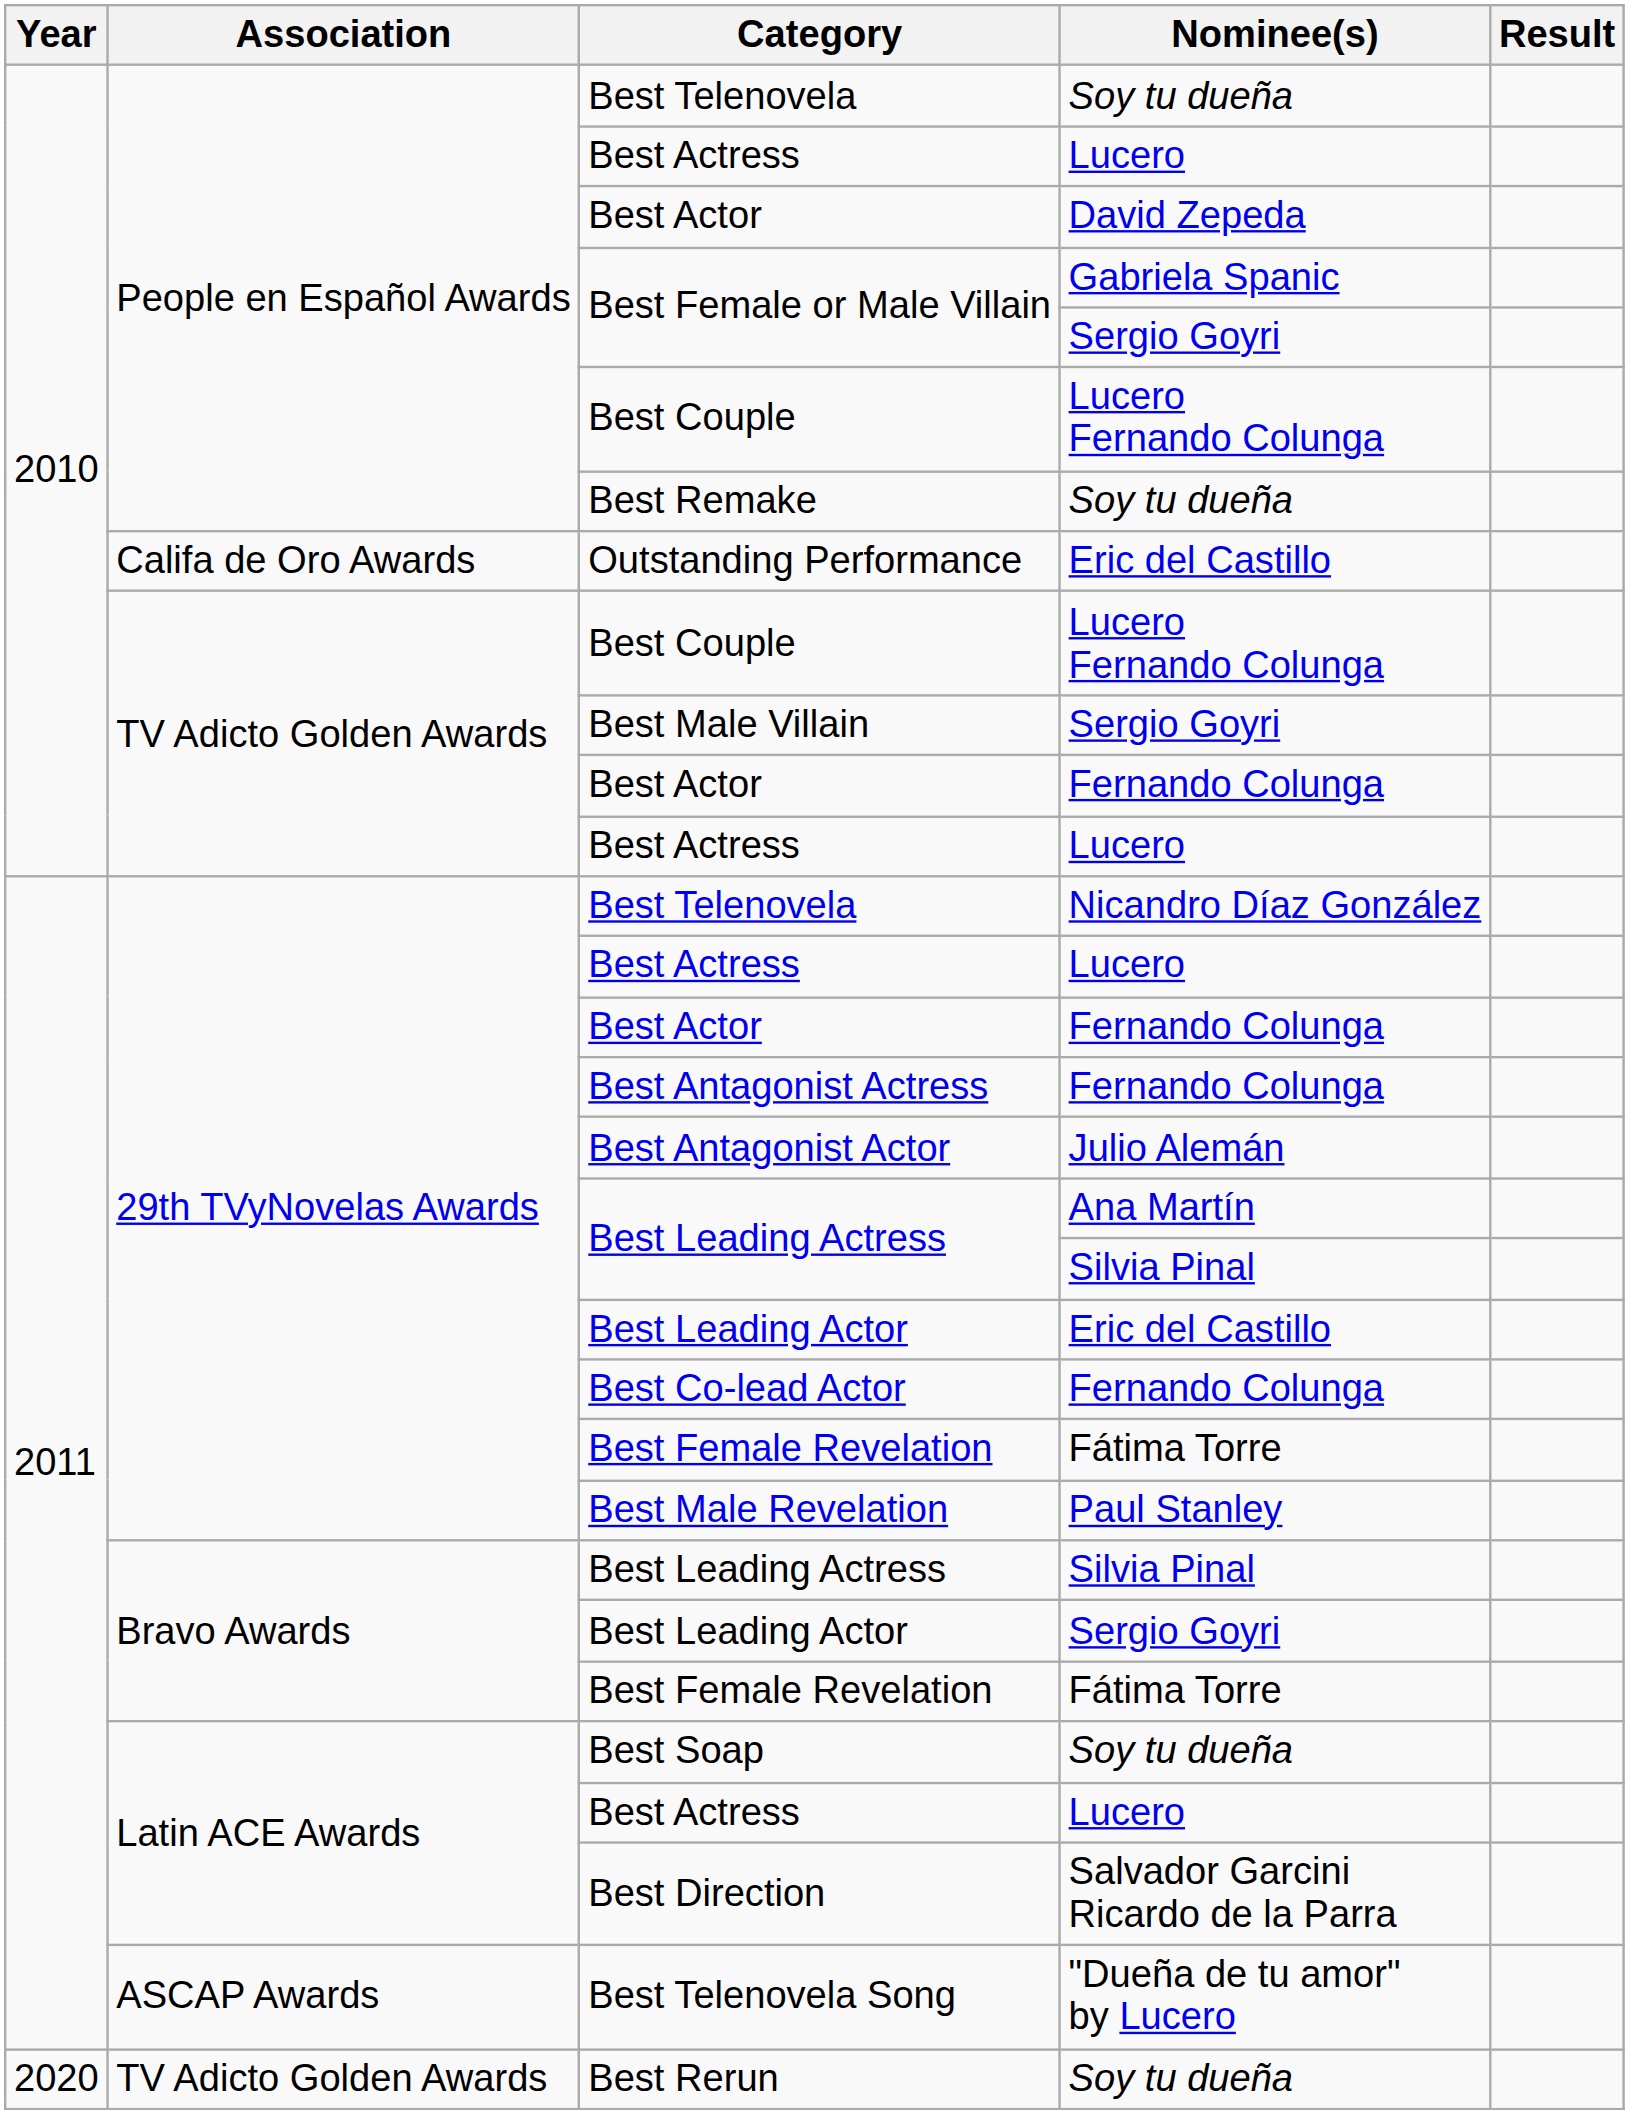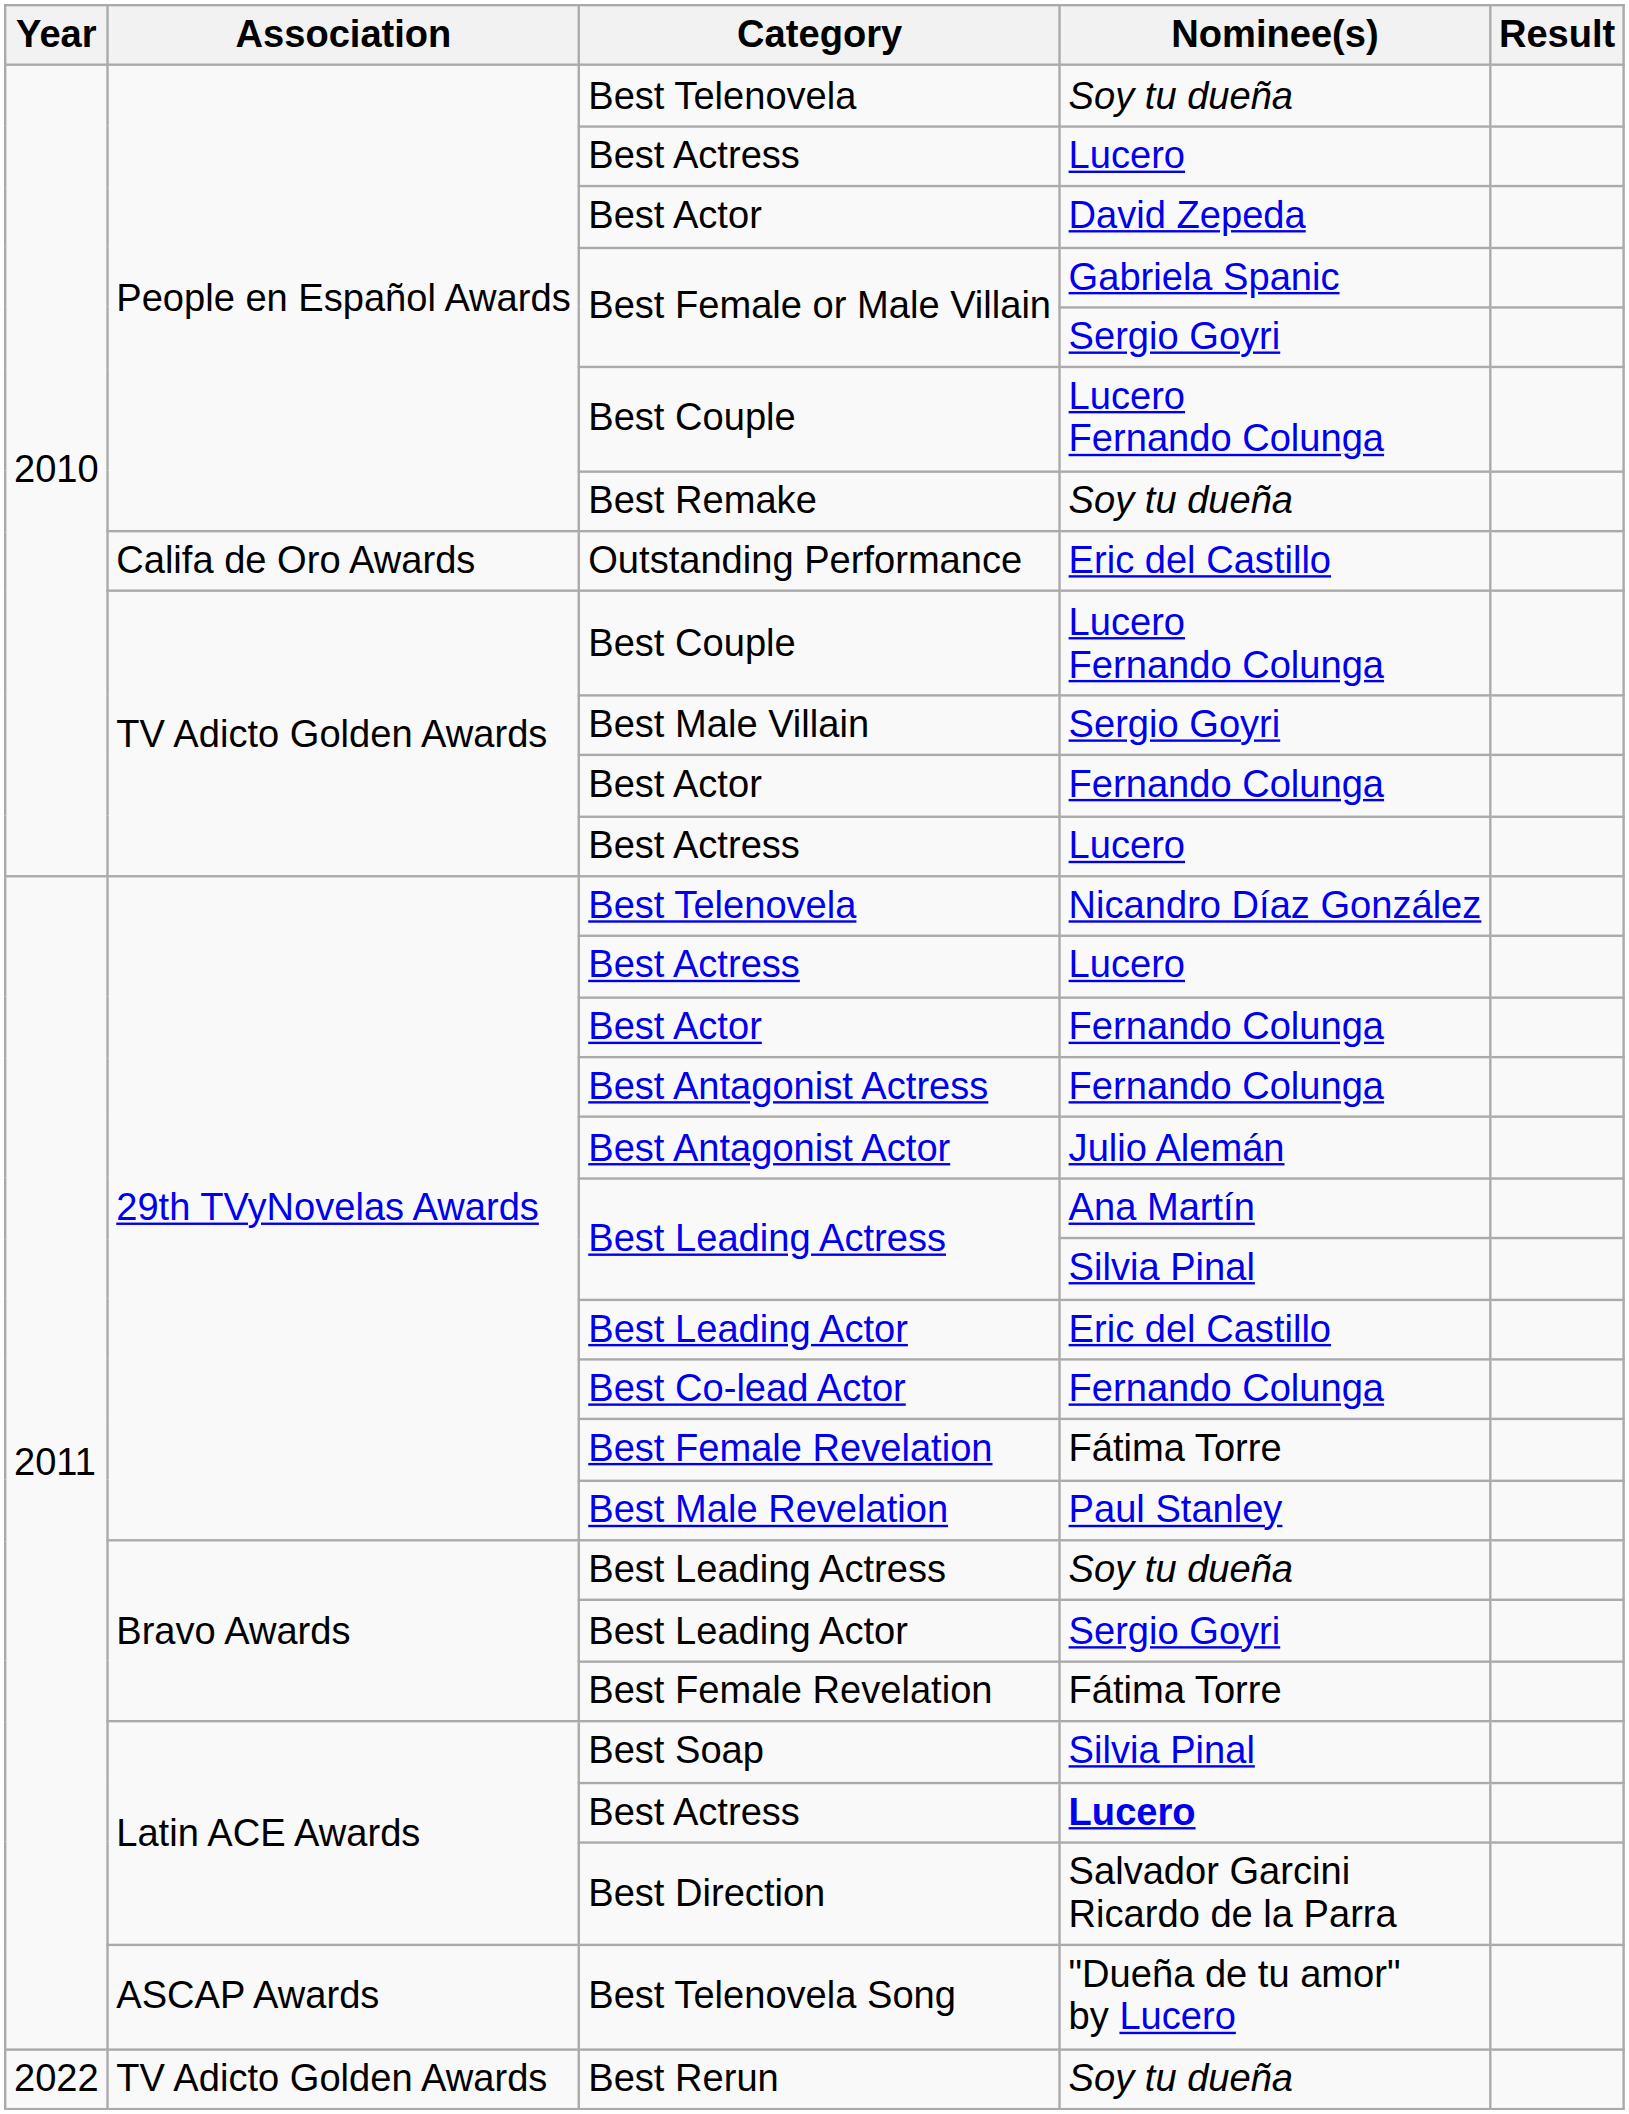 <table class="wikitable sortable">
 <tr>
 <th>Year</th>
 <th>Association</th>
 <th>Category</th>
 <th>Nominee(s)</th>
 <th>Result</th>
 </tr>
 <tr>
 <td rowspan="12">2010</td>
 <td rowspan="7">People en Español Awards</td>
 <td>Best Telenovela</td>
 <td><em>Soy tu dueña</em></td>
 <td></td>
 </tr>
 <tr>
 <td>Best Actress</td>
 <td><a href='#'>Lucero</a></td>
 <td></td>
 </tr>
 <tr>
 <td>Best Actor</td>
 <td><a href='#'>David Zepeda</a></td>
 <td></td>
 </tr>
 <tr>
 <td rowspan="2">Best Female or Male Villain</td>
 <td><a href='#'>Gabriela Spanic</a></td>
 <td></td>
 </tr>
 <tr>
 <td><a href='#'>Sergio Goyri</a></td>
 <td></td>
 </tr>
 <tr>
 <td>Best Couple</td>
 <td><a href='#'>Lucero</a> <br> <a href='#'>Fernando Colunga</a></td>
 <td></td>
 </tr>
 <tr>
 <td>Best Remake</td>
 <td><em>Soy tu dueña</em></td>
 <td></td>
 </tr>
 <tr>
 <td>Califa de Oro Awards</td>
 <td>Outstanding Performance</td>
 <td><a href='#'>Eric del Castillo</a></td>
 <td></td>
 </tr>
 <tr>
 <td rowspan="4">TV Adicto Golden Awards</td>
 <td>Best Couple</td>
 <td><a href='#'>Lucero</a> <br> <a href='#'>Fernando Colunga</a></td>
 <td></td>
 </tr>
 <tr>
 <td>Best Male Villain</td>
 <td><a href='#'>Sergio Goyri</a></td>
 <td></td>
 </tr>
 <tr>
 <td>Best Actor</td>
 <td><a href='#'>Fernando Colunga</a></td>
 <td></td>
 </tr>
 <tr>
 <td>Best Actress</td>
 <td><a href='#'>Lucero</a></td>
 <td></td>
 </tr>
 <tr>
 <td rowspan="18">2011</td>
 <td rowspan="11"><a href='#'>29th TVyNovelas Awards</a></td>
 <td><a href='#'>Best Telenovela</a></td>
 <td><a href='#'>Nicandro Díaz González</a></td>
 <td></td>
 </tr>
 <tr>
 <td><a href='#'>Best Actress</a></td>
 <td><a href='#'>Lucero</a></td>
 <td></td>
 </tr>
 <tr>
 <td><a href='#'>Best Actor</a></td>
 <td><a href='#'>Fernando Colunga</a></td>
 <td></td>
 </tr>
 <tr>
 <td><a href='#'>Best Antagonist Actress</a></td>
 <td><a href='#'>Fernando Colunga</a></td>
 <td></td>
 </tr>
 <tr>
 <td><a href='#'>Best Antagonist Actor</a></td>
 <td><a href='#'>Julio Alemán</a></td>
 <td></td>
 </tr>
 <tr>
 <td rowspan="2"><a href='#'>Best Leading Actress</a></td>
 <td><a href='#'>Ana Martín</a></td>
 <td></td>
 </tr>
 <tr>
 <td><a href='#'>Silvia Pinal</a></td>
 <td></td>
 </tr>
 <tr>
 <td><a href='#'>Best Leading Actor</a></td>
 <td><a href='#'>Eric del Castillo</a></td>
 <td></td>
 </tr>
 <tr>
 <td><a href='#'>Best Co-lead Actor</a></td>
 <td><a href='#'>Fernando Colunga</a></td>
 <td></td>
 </tr>
 <tr>
 <td><a href='#'>Best Female Revelation</a></td>
 <td>Fátima Torre</td>
 <td></td>
 </tr>
 <tr>
 <td><a href='#'>Best Male Revelation</a></td>
 <td><a href='#'>Paul Stanley</a></td>
 <td></td>
 </tr>
 <tr>
 <td rowspan="3">Bravo Awards</td>
 <td>Best Leading Actress</td>
-<td><a href='#'>Silvia Pinal</a></td>
+<td><em>Soy tu dueña</em></td>
 <td></td>
 </tr>
 <tr>
 <td>Best Leading Actor</td>
 <td><a href='#'>Sergio Goyri</a></td>
 <td></td>
 </tr>
 <tr>
 <td>Best Female Revelation</td>
 <td>Fátima Torre</td>
 <td></td>
 </tr>
 <tr>
 <td rowspan="3">Latin ACE Awards</td>
 <td>Best Soap</td>
-<td><em>Soy tu dueña</em></td>
+<td><a href='#'>Silvia Pinal</a></td>
 <td></td>
 </tr>
 <tr>
 <td>Best Actress</td>
-<td><a href='#'>Lucero</a></td>
+<td><strong><a href='#'>Lucero</a></strong></td>
 <td></td>
 </tr>
 <tr>
 <td>Best Direction</td>
 <td>Salvador Garcini <br> Ricardo de la Parra</td>
 <td></td>
 </tr>
 <tr>
 <td>ASCAP Awards</td>
 <td>Best Telenovela Song</td>
 <td>"Dueña de tu amor" <br> by <a href='#'>Lucero</a></td>
 <td></td>
 </tr>
 <tr>
-<td>2020</td>
+<td>2022</td>
 <td>TV Adicto Golden Awards</td>
 <td>Best Rerun</td>
 <td><em>Soy tu dueña</em></td>
 <td></td>
 </tr>
 </table>
